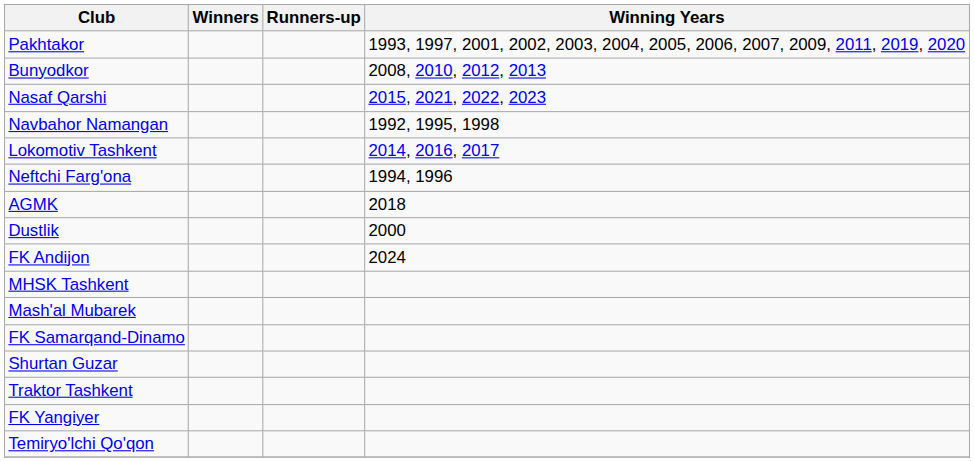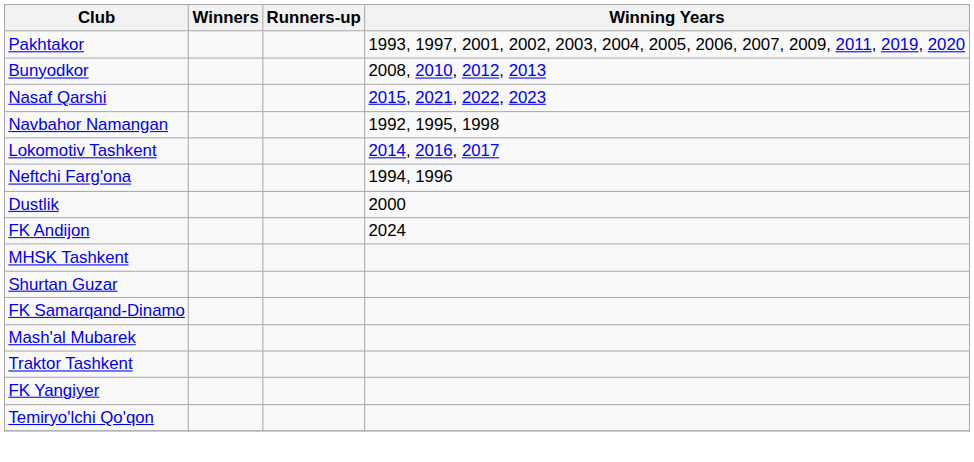 <table class="sortable wikitable">
 <tr>
 <th>Club</th>
 <th>Winners</th>
 <th>Runners-up</th>
 <th>Winning Years</th>
 </tr>
 <tr>
 <td><a href='#'>Pakhtakor</a></td>
 <td></td>
 <td></td>
 <td>1993, 1997, 2001, 2002, 2003, 2004, 2005, 2006, 2007, 2009, <a href='#'>2011</a>, <a href='#'>2019</a>, <a href='#'>2020</a></td>
 </tr>
 <tr>
 <td><a href='#'>Bunyodkor</a></td>
 <td></td>
 <td></td>
 <td>2008, <a href='#'>2010</a>, <a href='#'>2012</a>, <a href='#'>2013</a></td>
 </tr>
 <tr>
 <td><a href='#'>Nasaf Qarshi</a></td>
 <td></td>
 <td></td>
 <td><a href='#'>2015</a>, <a href='#'>2021</a>, <a href='#'>2022</a>, <a href='#'>2023</a></td>
 </tr>
 <tr>
 <td><a href='#'>Navbahor Namangan</a></td>
 <td></td>
 <td></td>
 <td>1992, 1995, 1998</td>
 </tr>
 <tr>
 <td><a href='#'>Lokomotiv Tashkent</a></td>
 <td></td>
 <td></td>
 <td><a href='#'>2014</a>, <a href='#'>2016</a>, <a href='#'>2017</a></td>
 </tr>
 <tr>
 <td><a href='#'>Neftchi Farg'ona</a></td>
 <td></td>
 <td></td>
 <td>1994, 1996</td>
 </tr>
 <tr>
-<td><a href='#'>AGMK</a></td>
-<td></td>
-<td></td>
-<td>2018</td>
-</tr>
-<tr>
 <td><a href='#'>Dustlik</a></td>
 <td></td>
 <td></td>
 <td>2000</td>
 </tr>
 <tr>
 <td><a href='#'>FK Andijon</a></td>
 <td></td>
 <td></td>
 <td>2024</td>
 </tr>
 <tr>
 <td><a href='#'>MHSK Tashkent</a></td>
 <td></td>
 <td></td>
 <td></td>
 </tr>
 <tr>
-<td><a href='#'>Mash'al Mubarek</a></td>
+<td><a href='#'>Shurtan Guzar</a></td>
 <td></td>
 <td></td>
 <td></td>
 </tr>
 <tr>
 <td><a href='#'>FK Samarqand-Dinamo</a></td>
 <td></td>
 <td></td>
 <td></td>
 </tr>
 <tr>
-<td><a href='#'>Shurtan Guzar</a></td>
+<td><a href='#'>Mash'al Mubarek</a></td>
 <td></td>
 <td></td>
 <td></td>
 </tr>
 <tr>
 <td><a href='#'>Traktor Tashkent</a></td>
 <td></td>
 <td></td>
 <td></td>
 </tr>
 <tr>
 <td><a href='#'>FK Yangiyer</a></td>
 <td></td>
 <td></td>
 <td></td>
 </tr>
 <tr>
 <td><a href='#'>Temiryo'lchi Qo'qon</a></td>
 <td></td>
 <td></td>
 <td></td>
 </tr>
 <tr>
 </tr>
 </table>
